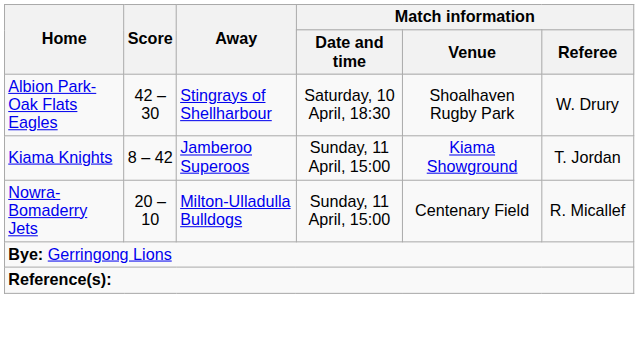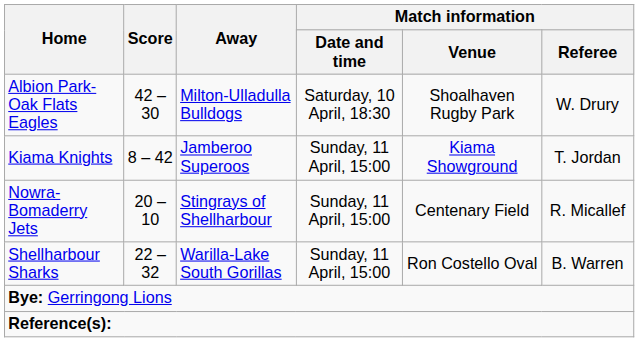 <table class="wikitable" width="100% text-align:center;">
 <tr>
 <th rowspan="2" width="19%">Home</th>
 <th rowspan="2" width="8%">Score</th>
 <th rowspan="2" width="19%">Away</th>
 <th colspan="3">Match information</th>
 </tr>
 <tr bgcolor="#CCCCCC">
 <th width="17%">Date and time</th>
 <th width="22%">Venue</th>
 <th>Referee</th>
 </tr>
 <tr>
 <td> <a href='#'>Albion Park-Oak Flats Eagles</a></td>
 <td style="text-align:center;">42 – 30</td>
-<td> <a href='#'>Stingrays of Shellharbour</a></td>
+<td> <a href='#'>Milton-Ulladulla Bulldogs</a></td>
 <td style="text-align:center;">Saturday, 10 April, 18:30</td>
 <td style="text-align:center;">Shoalhaven Rugby Park</td>
 <td style="text-align:center;">W. Drury</td>
 </tr>
 <tr>
 <td> <a href='#'>Kiama Knights</a></td>
 <td style="text-align:center;">8 – 42</td>
 <td> <a href='#'>Jamberoo Superoos</a></td>
 <td style="text-align:center;">Sunday, 11 April, 15:00</td>
 <td style="text-align:center;"><a href='#'>Kiama Showground</a></td>
 <td style="text-align:center;">T. Jordan</td>
 </tr>
 <tr>
 <td> <a href='#'>Nowra-Bomaderry Jets</a></td>
 <td style="text-align:center;">20 – 10</td>
-<td> <a href='#'>Milton-Ulladulla Bulldogs</a></td>
+<td> <a href='#'>Stingrays of Shellharbour</a></td>
 <td style="text-align:center;">Sunday, 11 April, 15:00</td>
 <td style="text-align:center;">Centenary Field</td>
 <td style="text-align:center;">R. Micallef</td>
+</tr>
+<tr>
+<td> <a href='#'>Shellharbour Sharks</a></td>
+<td style="text-align:center;">22 – 32</td>
+<td> <a href='#'>Warilla-Lake South Gorillas</a></td>
+<td style="text-align:center;">Sunday, 11 April, 15:00</td>
+<td style="text-align:center;">Ron Costello Oval</td>
+<td style="text-align:center;">B. Warren</td>
 </tr>
 <tr>
 <td colspan="6" align="centre"><strong>Bye:</strong>  <a href='#'>Gerringong Lions</a></td>
 </tr>
 <tr>
 <td colspan="6"><strong>Reference(s):</strong> </td>
 </tr>
 </table>
